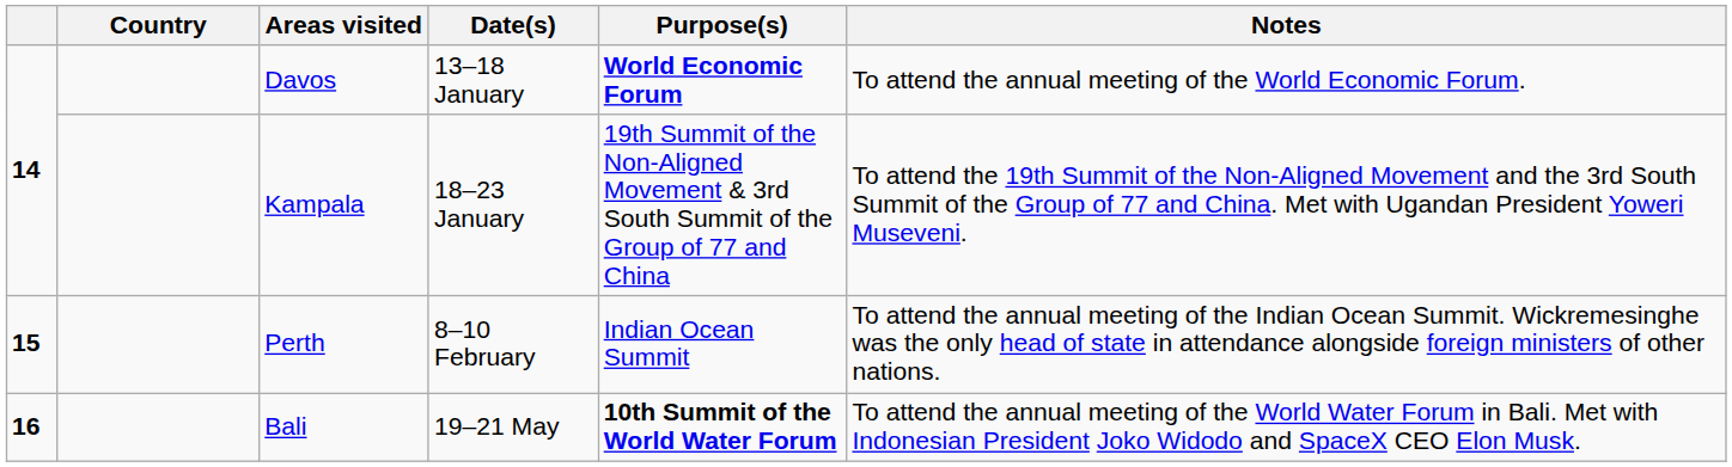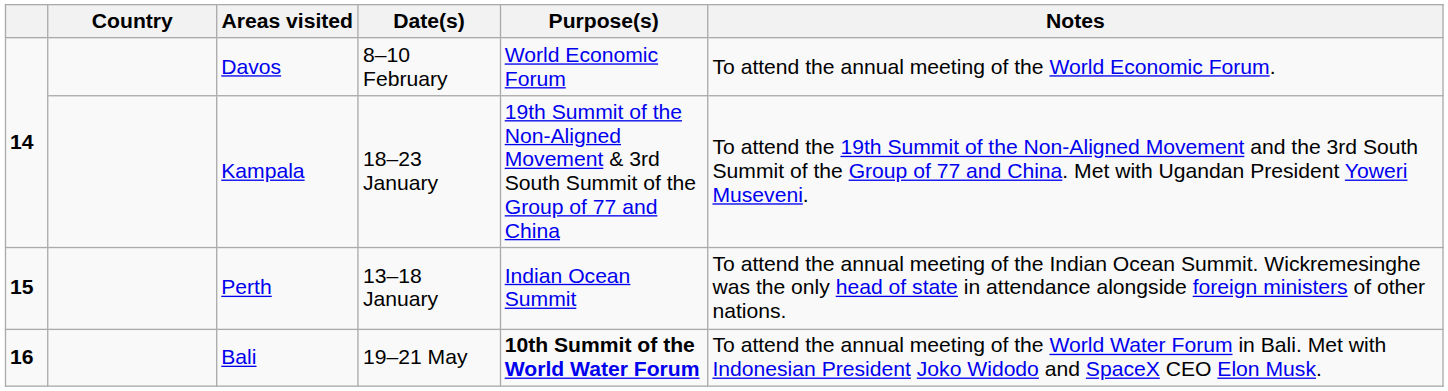 <table class="wikitable outercollapse sortable" style="margin: 1em auto 1em auto">
 <tr>
 <th style="width: 3%;"></th>
 <th width=120>Country</th>
 <th width=100>Areas visited</th>
 <th width=100>Date(s)</th>
 <th width=150>Purpose(s)</th>
 <th width=550>Notes</th>
 </tr>
 <tr>
 <td rowspan=2><strong>14</strong></td>
 <td></td>
 <td><a href='#'>Davos</a></td>
-<td>13–18 January</td>
-<td><strong><a href='#'>World Economic Forum</a></strong></td>
+<td>8–10 February</td>
+<td><a href='#'>World Economic Forum</a></td>
 <td>To attend the annual meeting of the <a href='#'>World Economic Forum</a>.</td>
 </tr>
 <tr>
 <td></td>
 <td><a href='#'>Kampala</a></td>
 <td>18–23 January</td>
 <td><a href='#'>19th Summit of the Non-Aligned Movement</a> & 3rd South Summit of the <a href='#'>Group of 77 and China</a></td>
 <td>To attend the <a href='#'>19th Summit of the Non-Aligned Movement</a> and the 3rd South Summit of the <a href='#'>Group of 77 and China</a>. Met with Ugandan President <a href='#'>Yoweri Museveni</a>.</td>
 </tr>
 <tr>
 <td><strong>15</strong></td>
 <td></td>
 <td><a href='#'>Perth</a></td>
-<td>8–10 February</td>
+<td>13–18 January</td>
 <td><a href='#'>Indian Ocean Summit</a></td>
 <td>To attend the annual meeting of the Indian Ocean Summit. Wickremesinghe was the only <a href='#'>head of state</a> in attendance alongside <a href='#'>foreign ministers</a> of other nations.</td>
 </tr>
 <tr>
 <td><strong>16</strong></td>
 <td></td>
 <td><a href='#'>Bali</a></td>
 <td>19–21 May</td>
 <td><strong>10th Summit of the <a href='#'>World Water Forum</a></strong></td>
 <td>To attend the annual meeting of the <a href='#'>World Water Forum</a> in Bali. Met with <a href='#'>Indonesian President</a> <a href='#'>Joko Widodo</a> and <a href='#'>SpaceX</a> CEO <a href='#'>Elon Musk</a>.</td>
 </tr>
 </table>
